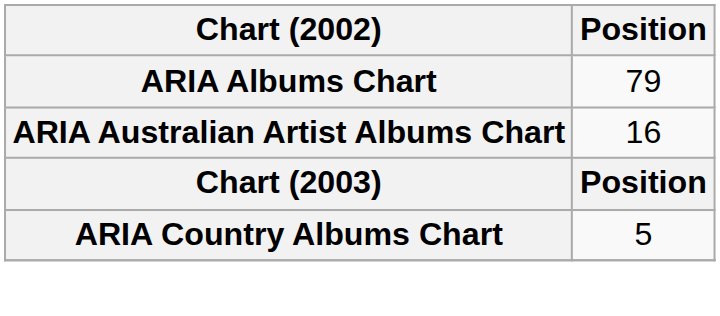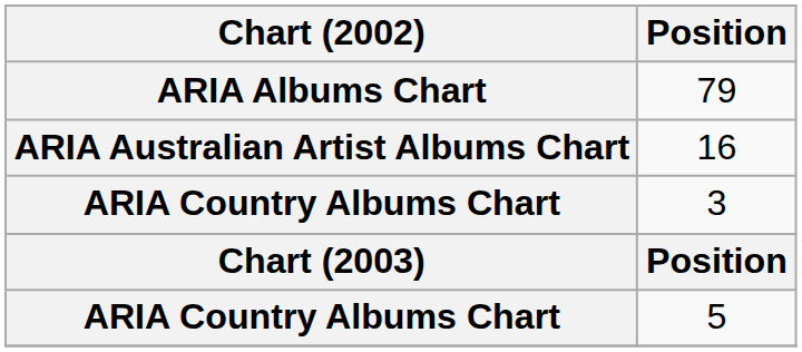 <table class="wikitable sortable plainrowheaders" style="text-align:center">
 <tr>
 <th scope="col">Chart (2002)</th>
 <th scope="col">Position</th>
 </tr>
 <tr>
 <th scope="row">ARIA Albums Chart</th>
 <td>79</td>
 </tr>
 <tr>
 <th scope="row">ARIA Australian Artist Albums Chart</th>
 <td>16</td>
 </tr>
 <tr>
+<th scope="row">ARIA Country Albums Chart</th>
+<td>3</td>
+</tr>
+<tr>
 <th scope="col">Chart (2003)</th>
 <th scope="col">Position</th>
 </tr>
 <tr>
 <th scope="row">ARIA Country Albums Chart</th>
 <td>5</td>
 </tr>
 <tr>
 </tr>
 </table>
